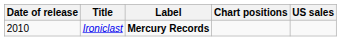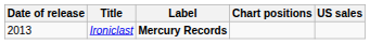 <table class="wikitable" style="font-size: 95%;">
 <tr>
 <th>Date of release</th>
 <th>Title</th>
 <th>Label</th>
 <th>Chart positions</th>
 <th>US sales</th>
 </tr>
 <tr>
-<td>2010</td>
+<td>2013</td>
 <td><em><a href='#'>Ironiclast</a></em></td>
 <td><strong>Mercury Records</strong></td>
 <td></td>
 <td></td>
 </tr>
 </table>
